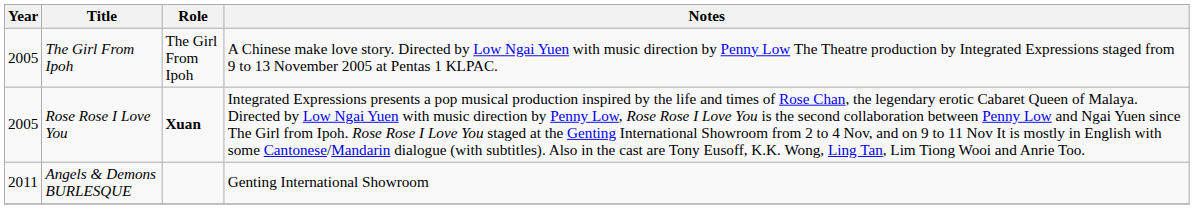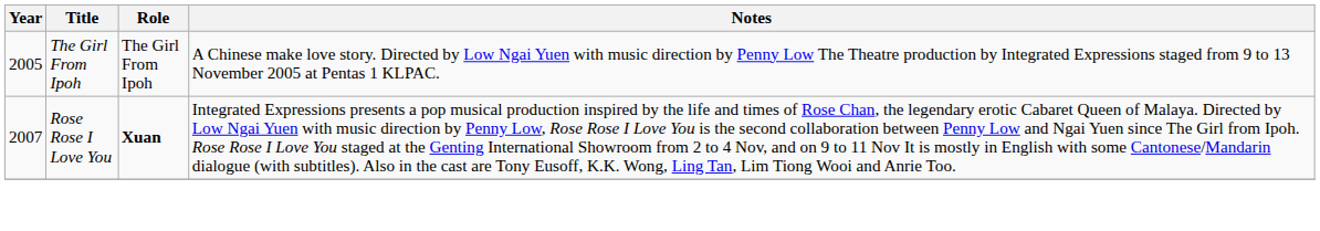 <table class="wikitable sortable">
 <tr>
 <th>Year</th>
 <th>Title</th>
 <th>Role</th>
 <th class="unsortable">Notes</th>
 </tr>
 <tr>
 <td>2005</td>
 <td><em>The Girl From Ipoh</em></td>
 <td>The Girl From Ipoh</td>
 <td>A Chinese make love story. Directed by <a href='#'>Low Ngai Yuen</a> with music direction by <a href='#'>Penny Low</a> The Theatre production by Integrated Expressions staged from 9 to 13 November 2005 at Pentas 1 KLPAC.</td>
 </tr>
 <tr>
-<td>2005</td>
+<td>2007</td>
 <td><em>Rose Rose I Love You</em></td>
 <td><strong>Xuan</strong></td>
 <td>Integrated Expressions presents a pop musical production inspired by the life and times of <a href='#'>Rose Chan</a>, the legendary erotic Cabaret Queen of Malaya. Directed by <a href='#'>Low Ngai Yuen</a> with music direction by <a href='#'>Penny Low</a>, <em>Rose Rose I Love You</em> is the second collaboration between <a href='#'>Penny Low</a> and Ngai Yuen since The Girl from Ipoh. <em>Rose Rose I Love You</em> staged at the <a href='#'>Genting</a> International Showroom from 2 to 4 Nov, and on 9 to 11 Nov It is mostly in English with some <a href='#'>Cantonese</a>/<a href='#'>Mandarin</a> dialogue (with subtitles). Also in the cast are Tony Eusoff, K.K. Wong, <a href='#'>Ling Tan</a>, Lim Tiong Wooi and Anrie Too.</td>
 </tr>
 <tr>
-<td>2011</td>
-<td><em>Angels & Demons BURLESQUE</em></td>
-<td></td>
-<td>Genting International Showroom</td>
-</tr>
-<tr>
 </tr>
 </table>
